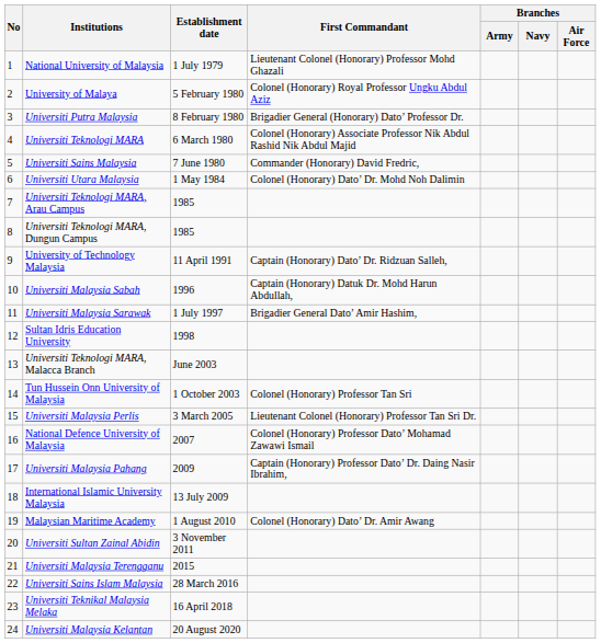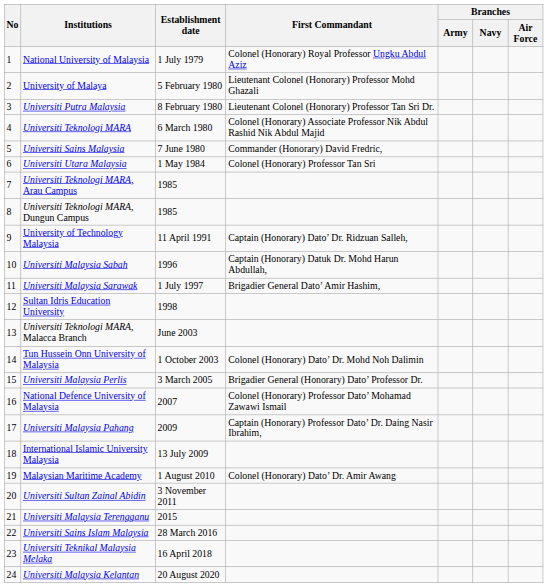 <table class="wikitable sortable" style="margin-left: auto; margin-right: auto; border: none;">
 <tr>
 <th rowspan="2">No</th>
 <th rowspan="2">Institutions</th>
 <th rowspan="2">Establishment<br>date</th>
 <th rowspan="2">First Commandant</th>
 <th colspan="3">Branches</th>
 </tr>
 <tr>
 <th style="width: 50px;"><strong>Army</strong></th>
 <th style="width: 50px;"><strong>Navy</strong></th>
 <th style="width: 50px;"><strong>Air Force</strong></th>
 </tr>
 <tr>
 <td>1</td>
 <td><a href='#'>National University of Malaysia</a></td>
 <td>1 July 1979</td>
-<td>Lieutenant Colonel (Honorary) Professor Mohd Ghazali</td>
+<td>Colonel (Honorary) Royal Professor <a href='#'>Ungku Abdul Aziz</a></td>
 <td></td>
 <td></td>
 <td></td>
 </tr>
 <tr>
 <td>2</td>
 <td><a href='#'>University of Malaya</a></td>
 <td>5 February 1980</td>
-<td>Colonel (Honorary) Royal Professor <a href='#'>Ungku Abdul Aziz</a></td>
+<td>Lieutenant Colonel (Honorary) Professor Mohd Ghazali</td>
 <td></td>
 <td></td>
 <td></td>
 </tr>
 <tr>
 <td>3</td>
 <td><em><a href='#'>Universiti Putra Malaysia</a></em></td>
 <td>8 February 1980</td>
-<td>Brigadier General (Honorary) Dato’ Professor Dr. </td>
+<td>Lieutenant Colonel (Honorary) Professor Tan Sri Dr. </td>
 <td></td>
 <td></td>
 <td></td>
 </tr>
 <tr>
 <td>4</td>
 <td><em><a href='#'>Universiti Teknologi MARA</a></em></td>
 <td>6 March 1980</td>
 <td>Colonel (Honorary) Associate Professor Nik Abdul Rashid Nik Abdul Majid</td>
 <td></td>
 <td></td>
 <td></td>
 </tr>
 <tr>
 <td>5</td>
 <td><em><a href='#'>Universiti Sains Malaysia</a></em></td>
 <td>7 June 1980</td>
 <td>Commander (Honorary) David Fredric, </td>
 <td></td>
 <td></td>
 <td></td>
 </tr>
 <tr>
 <td>6</td>
 <td><em><a href='#'>Universiti Utara Malaysia</a></em></td>
 <td>1 May 1984</td>
-<td>Colonel (Honorary) Dato’ Dr. Mohd Noh Dalimin</td>
+<td>Colonel (Honorary) Professor Tan Sri </td>
 <td></td>
 <td></td>
 <td></td>
 </tr>
 <tr>
 <td>7</td>
 <td><a href='#'><em>Universiti Teknologi MARA</em>, Arau Campus</a></td>
 <td>1985</td>
 <td></td>
 <td></td>
 <td></td>
 <td></td>
 </tr>
 <tr>
 <td>8</td>
 <td><em>Universiti Teknologi MARA</em>, Dungun Campus</td>
 <td>1985</td>
 <td></td>
 <td></td>
 <td></td>
 <td></td>
 </tr>
 <tr>
 <td>9</td>
 <td><a href='#'>University of Technology Malaysia</a></td>
 <td>11 April 1991</td>
 <td>Captain (Honorary) Dato’ Dr. Ridzuan Salleh, </td>
 <td></td>
 <td></td>
 <td></td>
 </tr>
 <tr>
 <td>10</td>
 <td><em><a href='#'>Universiti Malaysia Sabah</a></em></td>
 <td>1996</td>
 <td>Captain (Honorary) Datuk Dr. Mohd Harun Abdullah, </td>
 <td></td>
 <td></td>
 <td></td>
 </tr>
 <tr>
 <td>11</td>
 <td><em><a href='#'>Universiti Malaysia Sarawak</a></em></td>
 <td>1 July 1997</td>
 <td>Brigadier General Dato’ Amir Hashim, </td>
 <td></td>
 <td></td>
 <td></td>
 </tr>
 <tr>
 <td>12</td>
 <td><a href='#'>Sultan Idris Education University</a></td>
 <td>1998</td>
 <td></td>
 <td></td>
 <td></td>
 <td></td>
 </tr>
 <tr>
 <td>13</td>
 <td><em>Universiti Teknologi MARA</em>, Malacca Branch</td>
 <td>June 2003</td>
 <td></td>
 <td></td>
 <td></td>
 <td></td>
 </tr>
 <tr>
 <td>14</td>
 <td><a href='#'>Tun Hussein Onn University of Malaysia</a></td>
 <td>1 October 2003</td>
-<td>Colonel (Honorary) Professor Tan Sri </td>
+<td>Colonel (Honorary) Dato’ Dr. Mohd Noh Dalimin</td>
 <td></td>
 <td></td>
 <td></td>
 </tr>
 <tr>
 <td>15</td>
 <td><em><a href='#'>Universiti Malaysia Perlis</a></em></td>
 <td>3 March 2005</td>
-<td>Lieutenant Colonel (Honorary) Professor Tan Sri Dr. </td>
+<td>Brigadier General (Honorary) Dato’ Professor Dr. </td>
 <td></td>
 <td></td>
 <td></td>
 </tr>
 <tr>
 <td>16</td>
 <td><a href='#'>National Defence University of Malaysia</a></td>
 <td>2007</td>
 <td>Colonel (Honorary) Professor Dato’ Mohamad Zawawi Ismail</td>
 <td></td>
 <td></td>
 <td></td>
 </tr>
 <tr>
 <td>17</td>
 <td><em><a href='#'>Universiti Malaysia Pahang</a></em></td>
 <td>2009</td>
 <td>Captain (Honorary) Professor Dato’ Dr. Daing Nasir Ibrahim, </td>
 <td></td>
 <td></td>
 <td></td>
 </tr>
 <tr>
 <td>18</td>
 <td><a href='#'>International Islamic University Malaysia</a></td>
 <td>13 July 2009</td>
 <td></td>
 <td></td>
 <td></td>
 <td></td>
 </tr>
 <tr>
 <td>19</td>
 <td><a href='#'>Malaysian Maritime Academy</a></td>
 <td>1 August 2010</td>
 <td>Colonel (Honorary) Dato’ Dr. Amir Awang</td>
 <td></td>
 <td></td>
 <td></td>
 </tr>
 <tr>
 <td>20</td>
 <td><em><a href='#'>Universiti Sultan Zainal Abidin</a></em></td>
 <td>3 November 2011</td>
 <td></td>
 <td></td>
 <td></td>
 <td></td>
 </tr>
 <tr>
 <td>21</td>
 <td><em><a href='#'>Universiti Malaysia Terengganu</a></em></td>
 <td>2015</td>
 <td></td>
 <td></td>
 <td></td>
 <td></td>
 </tr>
 <tr>
 <td>22</td>
 <td><em><a href='#'>Universiti Sains Islam Malaysia</a></em></td>
 <td>28 March 2016</td>
 <td></td>
 <td></td>
 <td></td>
 <td></td>
 </tr>
 <tr>
 <td>23</td>
 <td><em><a href='#'>Universiti Teknikal Malaysia Melaka</a></em></td>
 <td>16 April 2018</td>
 <td></td>
 <td></td>
 <td></td>
 <td></td>
 </tr>
 <tr>
 <td>24</td>
 <td><em><a href='#'>Universiti Malaysia Kelantan</a></em></td>
 <td>20 August 2020</td>
 <td></td>
 <td></td>
 <td></td>
 <td></td>
 </tr>
 </table>
